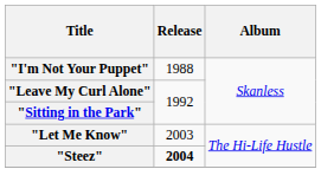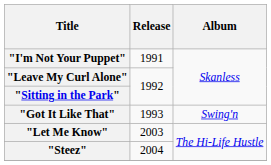 <table class="wikitable plainrowheaders" style="text-align:center;">
 <tr>
 <th scope="col" rowspan="1"><br>Title<br><br></th>
 <th scope="col" rowspan="1">Release</th>
 <th scope="col" rowspan="1">Album</th>
 </tr>
 <tr>
 <th scope="row">"I'm Not Your Puppet"</th>
-<td>1988</td>
+<td>1991</td>
 <td rowspan="3"><em><a href='#'>Skanless</a></em></td>
 </tr>
 <tr>
 <th scope="row">"Leave My Curl Alone"</th>
 <td rowspan="2">1992</td>
 </tr>
 <tr>
 <th scope="row">"<a href='#'>Sitting in the Park</a>"</th>
 </tr>
 <tr>
+<th scope="row">"Got It Like That"</th>
+<td>1993</td>
+<td><em><a href='#'>Swing'n</a></em></td>
+</tr>
+<tr>
 <th scope="row">"Let Me Know"</th>
 <td>2003</td>
 <td rowspan="2"><em><a href='#'>The Hi-Life Hustle</a></em></td>
 </tr>
 <tr>
 <th scope="row">"Steez"</th>
-<td><strong>2004</strong></td>
+<td>2004</td>
 </tr>
 <tr>
 </tr>
 </table>
